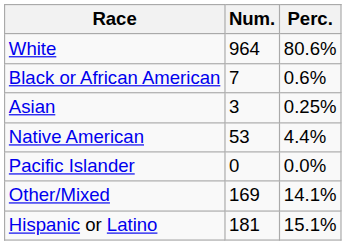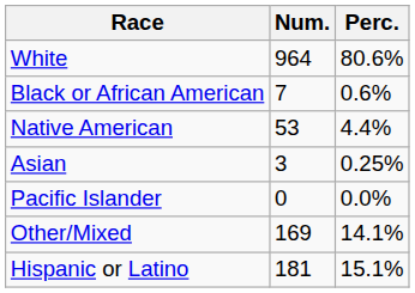 <table class="wikitable">
 <tr>
 <th>Race</th>
 <th>Num.</th>
 <th>Perc.</th>
 </tr>
 <tr>
 <td><a href='#'>White</a></td>
 <td>964</td>
 <td>80.6%</td>
 </tr>
 <tr>
 <td><a href='#'>Black or African American</a></td>
 <td>7</td>
 <td>0.6%</td>
 </tr>
 <tr>
+<td><a href='#'>Native American</a></td>
+<td>53</td>
+<td>4.4%</td>
+</tr>
+<tr>
 <td><a href='#'>Asian</a></td>
 <td>3</td>
 <td>0.25%</td>
-</tr>
-<tr>
-<td><a href='#'>Native American</a></td>
-<td>53</td>
-<td>4.4%</td>
 </tr>
 <tr>
 <td><a href='#'>Pacific Islander</a></td>
 <td>0</td>
 <td>0.0%</td>
 </tr>
 <tr>
 <td><a href='#'>Other/Mixed</a></td>
 <td>169</td>
 <td>14.1%</td>
 </tr>
 <tr>
 <td><a href='#'>Hispanic</a> or <a href='#'>Latino</a></td>
 <td>181</td>
 <td>15.1%</td>
 </tr>
 </table>
